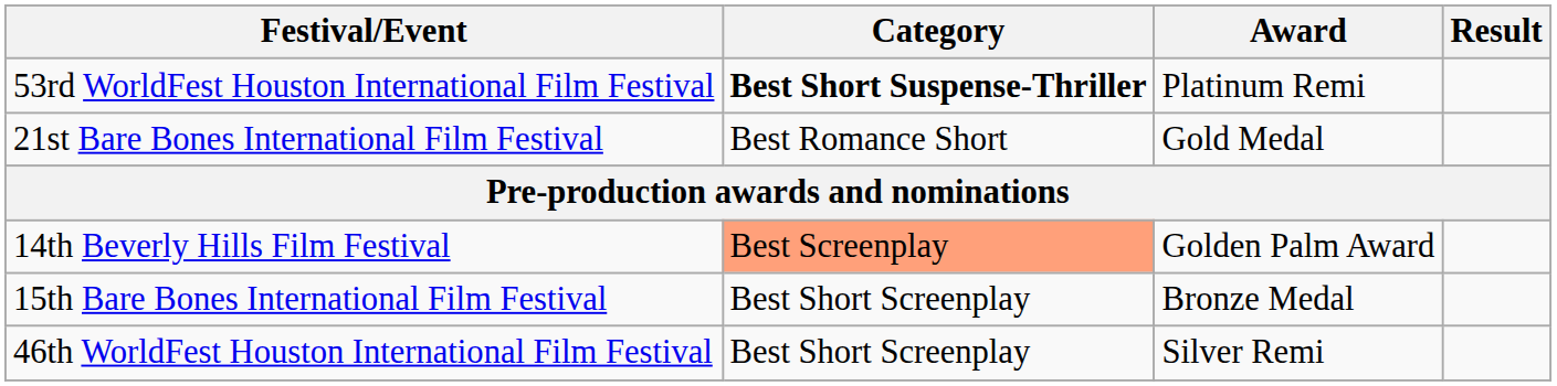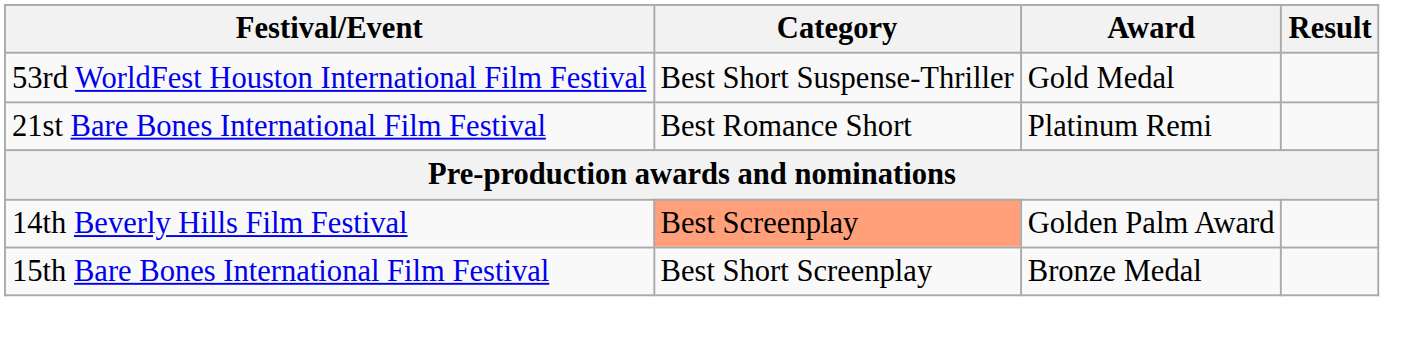 <table class="wikitable sortable">
 <tr>
 <th>Festival/Event</th>
 <th>Category</th>
 <th>Award</th>
 <th>Result</th>
 </tr>
 <tr>
 <td>53rd <a href='#'>WorldFest Houston International Film Festival</a></td>
-<td><strong>Best Short Suspense-Thriller</strong></td>
-<td>Platinum Remi</td>
+<td>Best Short Suspense-Thriller</td>
+<td>Gold Medal</td>
 <td></td>
 </tr>
 <tr>
 <td>21st <a href='#'>Bare Bones International Film Festival</a></td>
 <td>Best Romance Short</td>
-<td>Gold Medal</td>
+<td>Platinum Remi</td>
 <td></td>
 </tr>
 <tr>
 <th colspan="4"><strong>Pre-production awards and nominations</strong></th>
 </tr>
 <tr>
 <td>14th <a href='#'>Beverly Hills Film Festival</a></td>
 <td style="background: lightsalmon;">Best Screenplay</td>
 <td>Golden Palm Award</td>
 <td></td>
 </tr>
 <tr>
 <td>15th <a href='#'>Bare Bones International Film Festival</a></td>
 <td>Best Short Screenplay</td>
 <td>Bronze Medal</td>
 <td></td>
 </tr>
-<tr>
-<td>46th <a href='#'>WorldFest Houston International Film Festival</a></td>
-<td>Best Short Screenplay</td>
-<td>Silver Remi</td>
-<td></td>
-</tr>
 </table>
